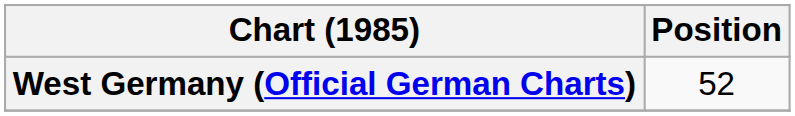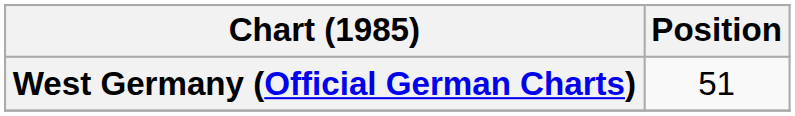 <table class="wikitable sortable plainrowheaders" style="text-align:center">
 <tr>
 <th scope="col">Chart (1985)</th>
 <th scope="col">Position</th>
 </tr>
 <tr>
 <th scope="row">West Germany (<a href='#'>Official German Charts</a>)</th>
-<td>52</td>
+<td>51</td>
 </tr>
 <tr>
 </tr>
 </table>
